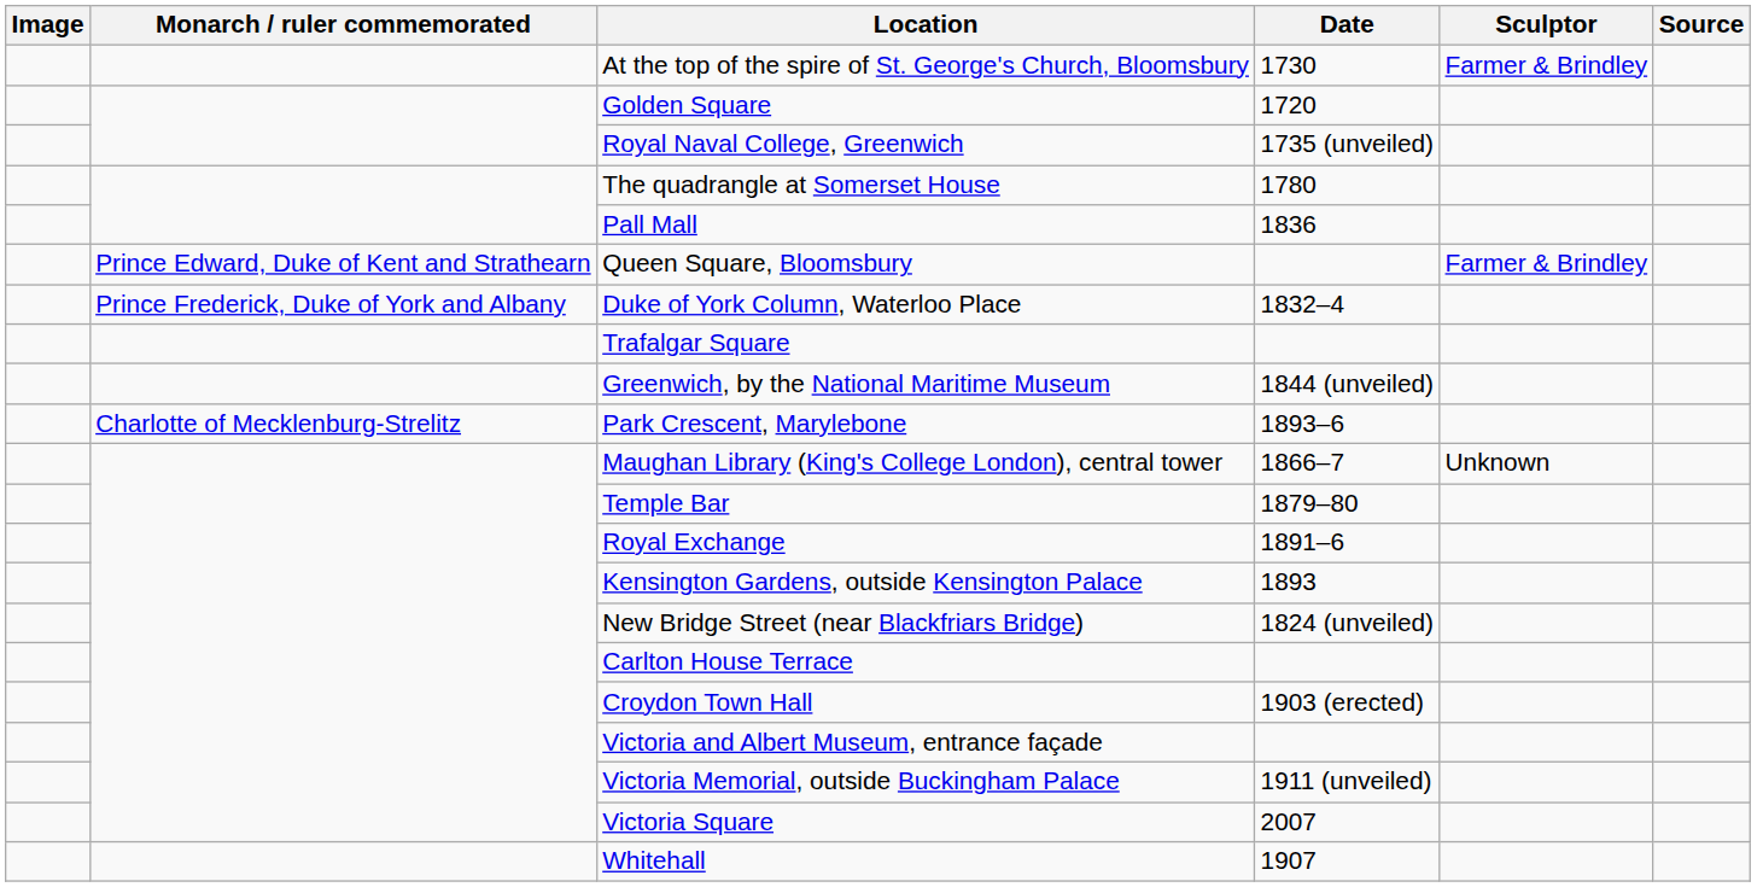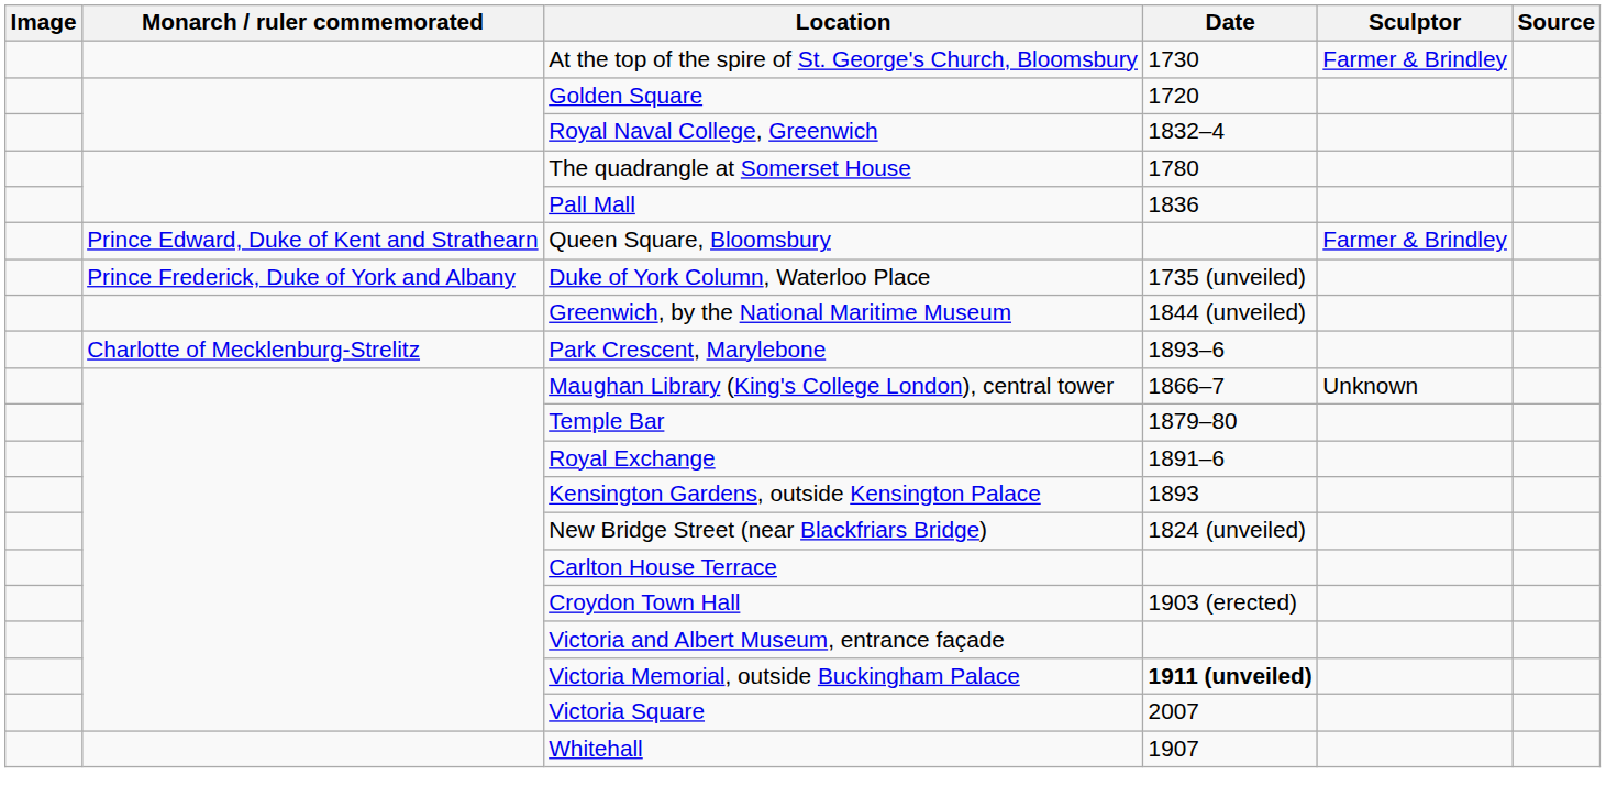 <table class="wikitable sortable">
 <tr>
 <th>Image</th>
 <th>Monarch / ruler commemorated</th>
 <th>Location</th>
 <th>Date</th>
 <th>Sculptor</th>
 <th>Source</th>
 </tr>
 <tr>
 <td></td>
 <td></td>
 <td>At the top of the spire of <a href='#'>St. George's Church, Bloomsbury</a></td>
 <td>1730</td>
 <td><a href='#'>Farmer & Brindley</a></td>
 <td></td>
 </tr>
 <tr>
 <td></td>
 <td rowspan="2"></td>
 <td><a href='#'>Golden Square</a></td>
 <td>1720</td>
 <td></td>
 <td></td>
 </tr>
 <tr>
 <td></td>
 <td><a href='#'>Royal Naval College</a>, <a href='#'>Greenwich</a></td>
-<td>1735 (unveiled)</td>
+<td>1832–4</td>
 <td></td>
 <td></td>
 </tr>
 <tr>
 <td></td>
 <td rowspan="2"></td>
 <td>The quadrangle at <a href='#'>Somerset House</a></td>
 <td>1780</td>
 <td></td>
 <td></td>
 </tr>
 <tr>
 <td></td>
 <td><a href='#'>Pall Mall</a></td>
 <td>1836</td>
 <td></td>
 <td></td>
 </tr>
 <tr>
 <td></td>
 <td><a href='#'>Prince Edward, Duke of Kent and Strathearn</a></td>
 <td>Queen Square, <a href='#'>Bloomsbury</a></td>
 <td></td>
 <td><a href='#'>Farmer & Brindley</a></td>
 <td></td>
 </tr>
 <tr>
 <td></td>
 <td><a href='#'>Prince Frederick, Duke of York and Albany</a></td>
 <td><a href='#'>Duke of York Column</a>, Waterloo Place</td>
-<td>1832–4</td>
-<td></td>
-<td></td>
-</tr>
-<tr>
-<td></td>
-<td></td>
-<td><a href='#'>Trafalgar Square</a></td>
-<td></td>
+<td>1735 (unveiled)</td>
 <td></td>
 <td></td>
 </tr>
 <tr>
 <td></td>
 <td></td>
 <td><a href='#'>Greenwich</a>, by the <a href='#'>National Maritime Museum</a></td>
 <td>1844 (unveiled)</td>
 <td></td>
 <td></td>
 </tr>
 <tr>
 <td></td>
 <td><a href='#'>Charlotte of Mecklenburg-Strelitz</a></td>
 <td><a href='#'>Park Crescent</a>, <a href='#'>Marylebone</a></td>
 <td>1893–6</td>
 <td></td>
 <td></td>
 </tr>
 <tr>
 <td></td>
 <td rowspan="10"></td>
 <td><a href='#'>Maughan Library</a> (<a href='#'>King's College London</a>), central tower</td>
 <td>1866–7</td>
 <td>Unknown</td>
 <td></td>
 </tr>
 <tr>
 <td></td>
 <td><a href='#'>Temple Bar</a></td>
 <td>1879–80</td>
 <td></td>
 <td></td>
 </tr>
 <tr>
 <td></td>
 <td><a href='#'>Royal Exchange</a></td>
 <td>1891–6</td>
 <td></td>
 <td></td>
 </tr>
 <tr>
 <td></td>
 <td><a href='#'>Kensington Gardens</a>, outside <a href='#'>Kensington Palace</a></td>
 <td>1893</td>
 <td></td>
 <td></td>
 </tr>
 <tr>
 <td></td>
 <td>New Bridge Street (near <a href='#'>Blackfriars Bridge</a>)</td>
 <td>1824 (unveiled)</td>
 <td></td>
 <td></td>
 </tr>
 <tr>
 <td></td>
 <td><a href='#'>Carlton House Terrace</a></td>
 <td></td>
 <td></td>
 <td></td>
 </tr>
 <tr>
 <td></td>
 <td><a href='#'>Croydon Town Hall</a></td>
 <td>1903 (erected)</td>
 <td></td>
 <td></td>
 </tr>
 <tr>
 <td></td>
 <td><a href='#'>Victoria and Albert Museum</a>, entrance façade</td>
 <td></td>
 <td></td>
 <td></td>
 </tr>
 <tr>
 <td></td>
 <td><a href='#'>Victoria Memorial</a>, outside <a href='#'>Buckingham Palace</a></td>
-<td>1911 (unveiled)</td>
+<td><strong>1911 (unveiled)</strong></td>
 <td></td>
 <td></td>
 </tr>
 <tr>
 <td></td>
 <td><a href='#'>Victoria Square</a></td>
 <td>2007</td>
 <td></td>
 <td></td>
 </tr>
 <tr>
 <td></td>
 <td></td>
 <td><a href='#'>Whitehall</a></td>
 <td>1907</td>
 <td></td>
 <td></td>
 </tr>
 </table>
